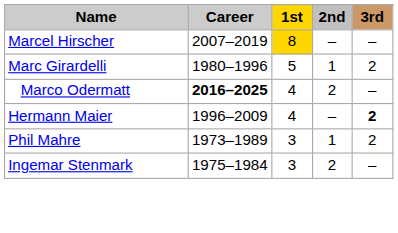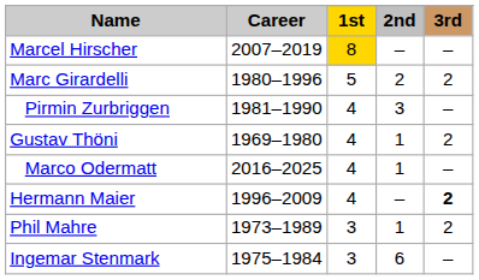 <table class="wikitable plainrowheaders" style="background:#fff; font-size:86%; line-height:16px; border:grey solid 1px; border-collapse:collapse;">
 <tr style="background:#ccc; text-align:center;">
 <th style="background-color: #ccc;" rowspan=2 width="160">Name</th>
 <th style="background-color: #ccc;" rowspan=2 width="70">Career</th>
 </tr>
 <tr style="background:#ccc; text-align:center;">
 <th style="background-color:gold;" width="30">1st</th>
 <th style="background-color:silver;" width="30">2nd</th>
 <th style="background-color: #cc9966;" width="30">3rd</th>
 </tr>
 <tr align=center>
 <td align=left> <a href='#'>Marcel Hirscher</a></td>
 <td>2007–2019</td>
 <td bgcolor="gold">8</td>
 <td>–</td>
 <td>–</td>
 </tr>
 <tr align=center>
 <td align=left> <a href='#'>Marc Girardelli</a></td>
 <td>1980–1996</td>
 <td>5</td>
+<td>2</td>
+<td>2</td>
+</tr>
+<tr align=center>
+<td align=left>   <a href='#'>Pirmin Zurbriggen</a></td>
+<td>1981–1990</td>
+<td>4</td>
+<td>3</td>
+<td>–</td>
+</tr>
+<tr align=center>
+<td align=left> <a href='#'>Gustav Thöni</a></td>
+<td>1969–1980</td>
+<td>4</td>
 <td>1</td>
 <td>2</td>
 </tr>
 <tr align=center>
 <td align=left>   <a href='#'>Marco Odermatt</a></td>
-<td><strong>2016–2025</strong></td>
+<td>2016–2025</td>
 <td>4</td>
-<td>2</td>
+<td>1</td>
 <td>–</td>
 </tr>
 <tr align=center>
 <td align=left> <a href='#'>Hermann Maier</a></td>
 <td>1996–2009</td>
 <td>4</td>
 <td>–</td>
 <td><strong>2</strong></td>
 </tr>
 <tr align=center>
 <td align=left> <a href='#'>Phil Mahre</a></td>
 <td>1973–1989</td>
 <td>3</td>
 <td>1</td>
 <td>2</td>
 </tr>
 <tr align=center>
 <td align=left> <a href='#'>Ingemar Stenmark</a></td>
 <td>1975–1984</td>
 <td>3</td>
-<td>2</td>
+<td>6</td>
 <td>–</td>
 </tr>
 </table>
